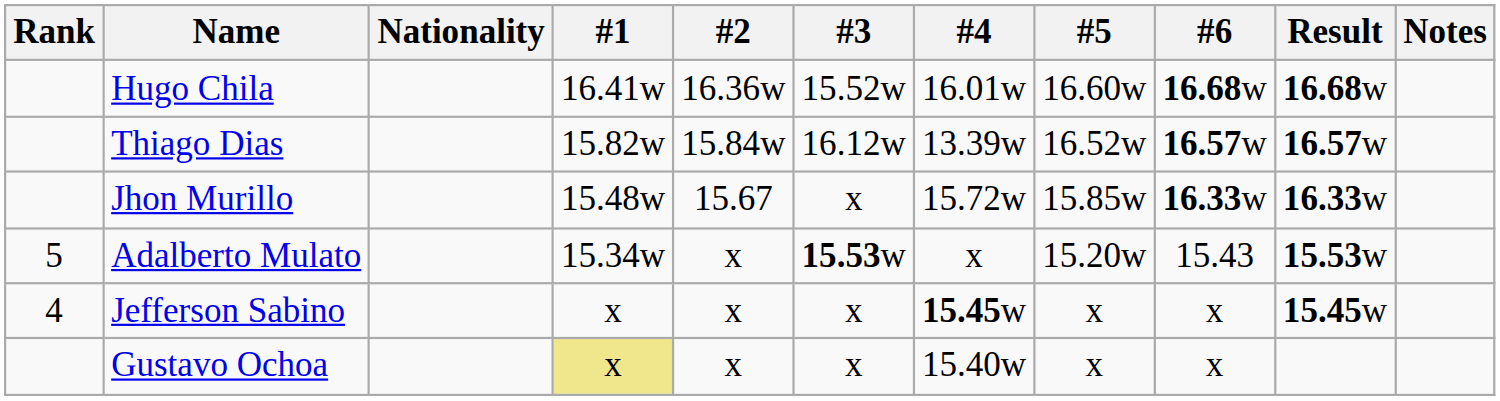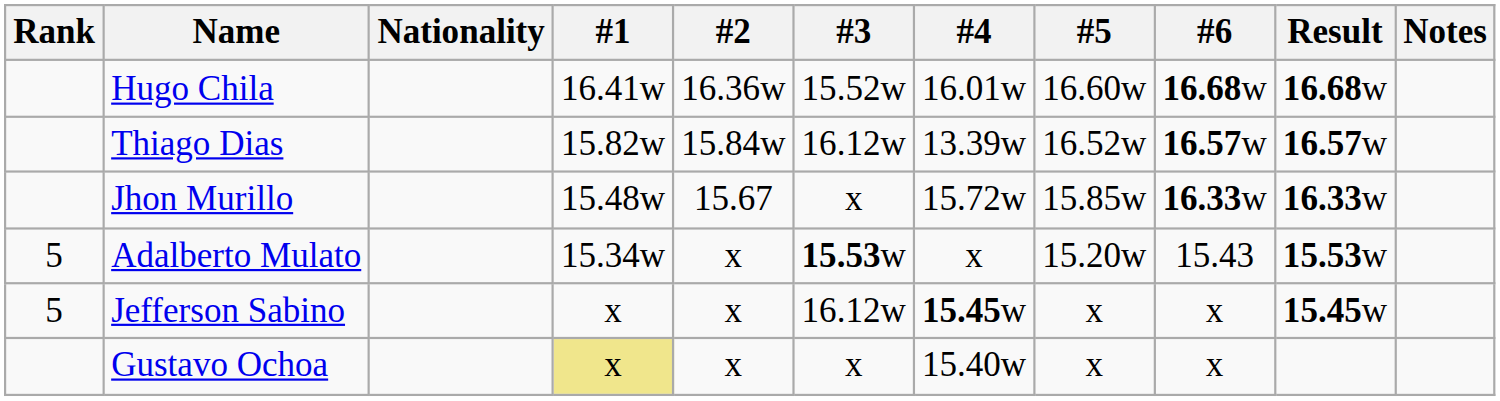 <table class="wikitable sortable" style="text-align:center">
 <tr>
 <th>Rank</th>
 <th>Name</th>
 <th>Nationality</th>
 <th>#1</th>
 <th>#2</th>
 <th>#3</th>
 <th>#4</th>
 <th>#5</th>
 <th>#6</th>
 <th>Result</th>
 <th>Notes</th>
 </tr>
 <tr>
 <td></td>
 <td align=left><a href='#'>Hugo Chila</a></td>
 <td align=left></td>
 <td>16.41w</td>
 <td>16.36w</td>
 <td>15.52w</td>
 <td>16.01w</td>
 <td>16.60w</td>
 <td><strong>16.68</strong>w</td>
 <td><strong>16.68</strong>w</td>
 <td></td>
 </tr>
 <tr>
 <td></td>
 <td align=left><a href='#'>Thiago Dias</a></td>
 <td align=left></td>
 <td>15.82w</td>
 <td>15.84w</td>
 <td>16.12w</td>
 <td>13.39w</td>
 <td>16.52w</td>
 <td><strong>16.57</strong>w</td>
 <td><strong>16.57</strong>w</td>
 <td></td>
 </tr>
 <tr>
 <td></td>
 <td align=left><a href='#'>Jhon Murillo</a></td>
 <td align=left></td>
 <td>15.48w</td>
 <td>15.67</td>
 <td>x</td>
 <td>15.72w</td>
 <td>15.85w</td>
 <td><strong>16.33</strong>w</td>
 <td><strong>16.33</strong>w</td>
 <td></td>
 </tr>
 <tr>
 <td>5</td>
 <td align=left><a href='#'>Adalberto Mulato</a></td>
 <td align=left></td>
 <td>15.34w</td>
 <td>x</td>
 <td><strong>15.53</strong>w</td>
 <td>x</td>
 <td>15.20w</td>
 <td>15.43</td>
 <td><strong>15.53</strong>w</td>
 <td></td>
 </tr>
 <tr>
-<td>4</td>
+<td>5</td>
 <td align=left><a href='#'>Jefferson Sabino</a></td>
 <td align=left></td>
 <td>x</td>
 <td>x</td>
-<td>x</td>
+<td>16.12w</td>
 <td><strong>15.45</strong>w</td>
 <td>x</td>
 <td>x</td>
 <td><strong>15.45</strong>w</td>
 <td></td>
 </tr>
 <tr>
 <td></td>
 <td align=left><a href='#'>Gustavo Ochoa</a></td>
 <td align=left></td>
 <td style="background: khaki;">x</td>
 <td>x</td>
 <td>x</td>
 <td>15.40w</td>
 <td>x</td>
 <td>x</td>
 <td><strong></strong></td>
 <td></td>
 </tr>
 </table>
